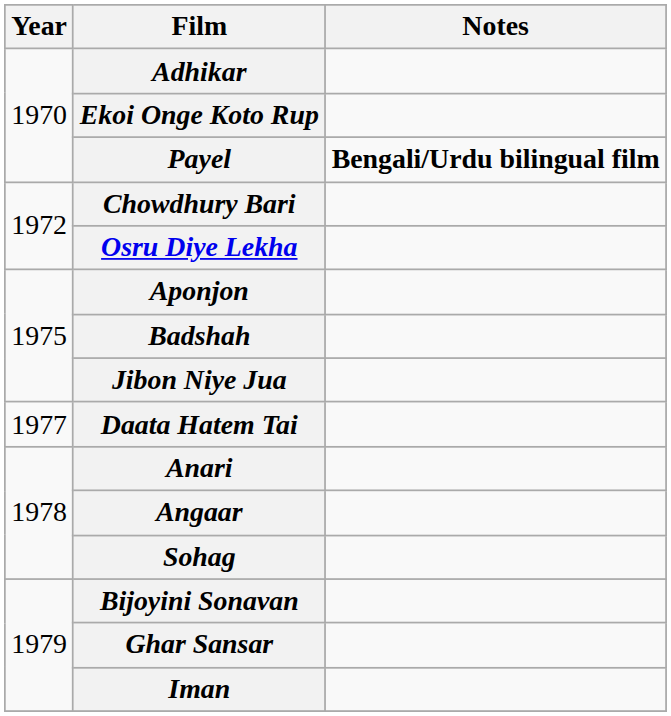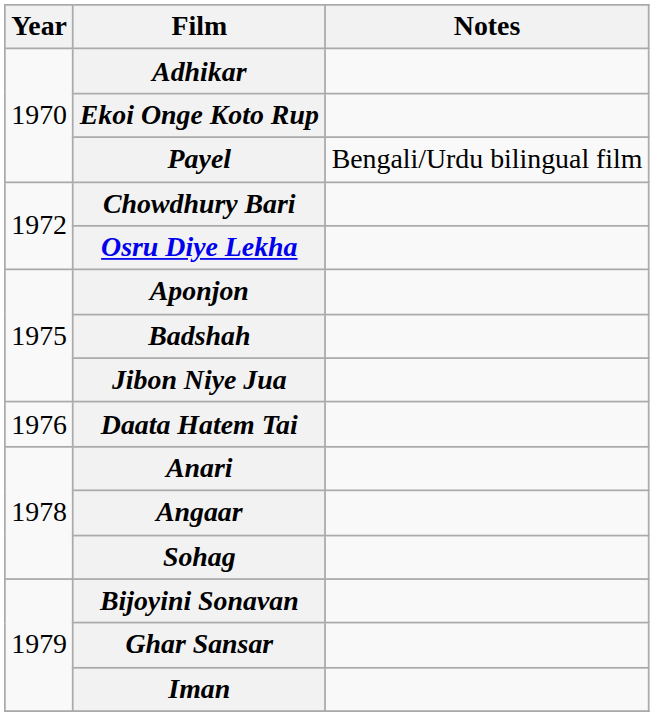 <table class="wikitable sortable">
 <tr>
 <th>Year</th>
 <th>Film</th>
 <th>Notes</th>
 </tr>
 <tr>
 <td rowspan=3>1970</td>
 <th><em>Adhikar</em></th>
 <td></td>
 </tr>
 <tr>
 <th><em>Ekoi Onge Koto Rup</em></th>
 <td></td>
 </tr>
 <tr>
 <th><em>Payel</em></th>
-<td><strong>Bengali/Urdu bilingual film</strong></td>
+<td>Bengali/Urdu bilingual film</td>
 </tr>
 <tr>
 <td rowspan=2>1972</td>
 <th><em>Chowdhury Bari</em></th>
 <td></td>
 </tr>
 <tr>
 <th><em><a href='#'>Osru Diye Lekha</a></em> </th>
 <td></td>
 </tr>
 <tr>
 <td rowspan=3>1975</td>
 <th><em>Aponjon</em></th>
 <td></td>
 </tr>
 <tr>
 <th><em>Badshah</em></th>
 <td></td>
 </tr>
 <tr>
 <th><em>Jibon Niye Jua</em></th>
 <td></td>
 </tr>
 <tr>
-<td>1977</td>
+<td>1976</td>
 <th><em>Daata Hatem Tai</em></th>
 <td></td>
 </tr>
 <tr>
 <td rowspan=3>1978</td>
 <th><em>Anari</em></th>
 <td></td>
 </tr>
 <tr>
 <th><em>Angaar</em></th>
 <td></td>
 </tr>
 <tr>
 <th><em>Sohag</em></th>
 <td></td>
 </tr>
 <tr>
 <td rowspan=3>1979</td>
 <th><em>Bijoyini Sonavan</em></th>
 <td></td>
 </tr>
 <tr>
 <th><em>Ghar Sansar</em></th>
 <td></td>
 </tr>
 <tr>
 <th><em>Iman</em></th>
 <td></td>
 </tr>
 <tr>
 </tr>
 </table>
